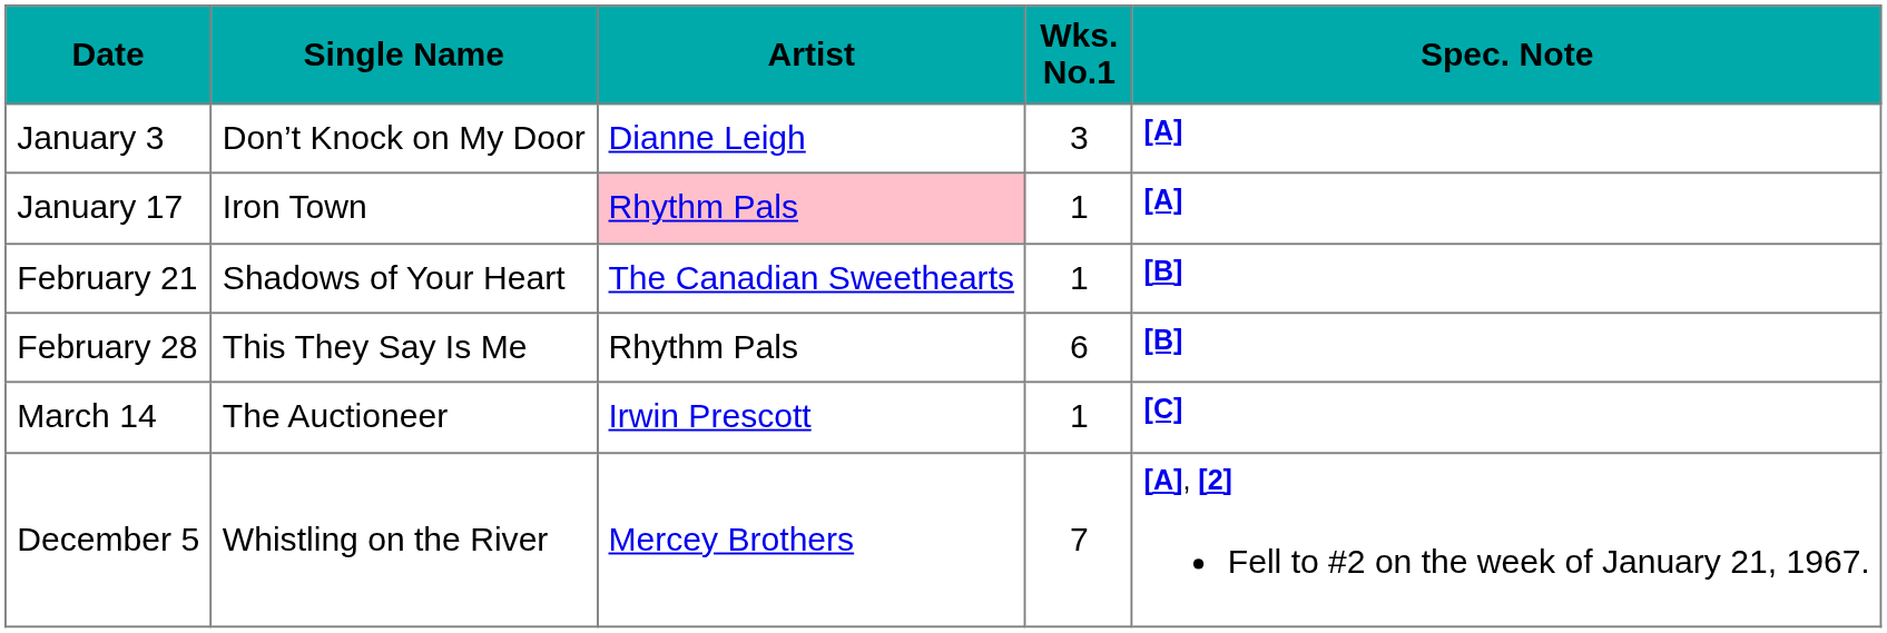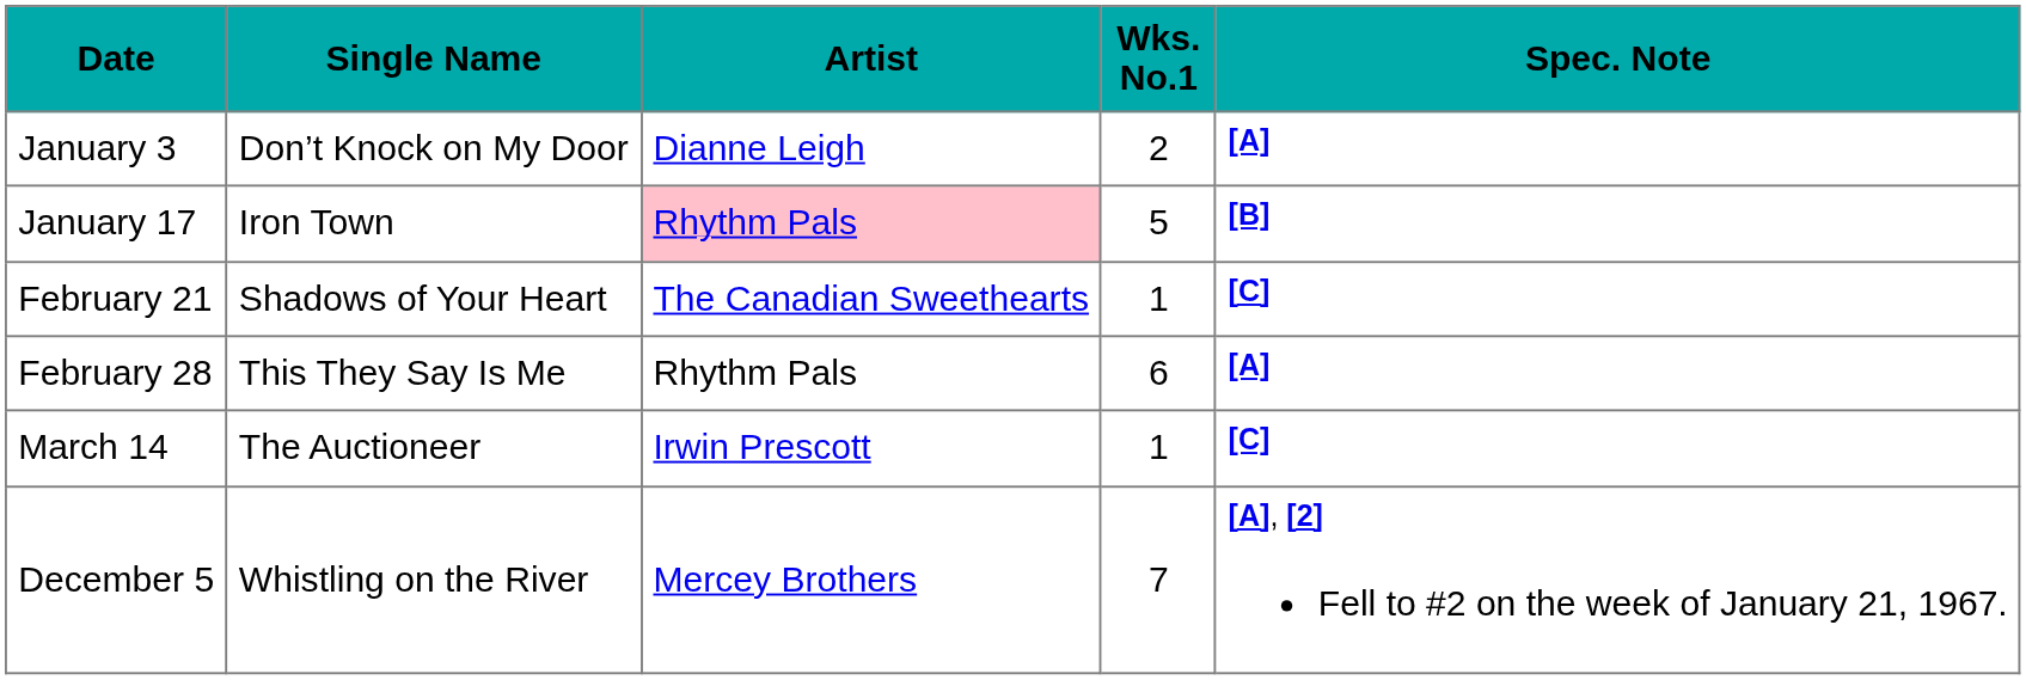 <table border="1" cellpadding="5" cellspacing="1" style="border-collapse: collapse">
 <tr style="background:#00AAAA">
 <th>Date</th>
 <th>Single Name</th>
 <th>Artist</th>
 <th width="40">Wks. No.1</th>
 <th>Spec. Note</th>
 </tr>
 <tr>
 <td>January 3</td>
 <td>Don’t Knock on My Door</td>
 <td><a href='#'>Dianne Leigh</a></td>
-<td align="center">3</td>
+<td align="center">2</td>
 <td><sup><a href='#'><strong>[A]</strong></a></sup></td>
 </tr>
 <tr>
 <td>January 17</td>
 <td>Iron Town</td>
 <td style="background: pink;"><a href='#'>Rhythm Pals</a></td>
-<td align="center">1</td>
-<td><sup><a href='#'><strong>[A]</strong></a></sup></td>
+<td align="center">5</td>
+<td><sup><a href='#'><strong>[B]</strong></a></sup></td>
 </tr>
 <tr>
 <td>February 21</td>
 <td>Shadows of Your Heart</td>
 <td><a href='#'>The Canadian Sweethearts</a></td>
 <td align="center">1</td>
-<td><sup><a href='#'><strong>[B]</strong></a></sup></td>
+<td><sup><a href='#'><strong>[C]</strong></a></sup></td>
 </tr>
 <tr>
 <td>February 28</td>
 <td>This They Say Is Me</td>
 <td>Rhythm Pals</td>
 <td align="center">6</td>
-<td><sup><a href='#'><strong>[B]</strong></a></sup></td>
+<td><sup><a href='#'><strong>[A]</strong></a></sup></td>
 </tr>
 <tr>
 <td>March 14</td>
 <td>The Auctioneer</td>
 <td><a href='#'>Irwin Prescott</a></td>
 <td align="center">1</td>
 <td><sup><a href='#'><strong>[C]</strong></a></sup></td>
 </tr>
 <tr>
 <td>December 5</td>
 <td>Whistling on the River</td>
 <td><a href='#'>Mercey Brothers</a></td>
 <td align="center">7</td>
 <td><sup><a href='#'><strong>[A]</strong></a>, <a href='#'><strong>[2]</strong></a></sup><br><ul><li>Fell to #2 on the week of January 21, 1967.</li></ul></td>
 </tr>
 </table>
